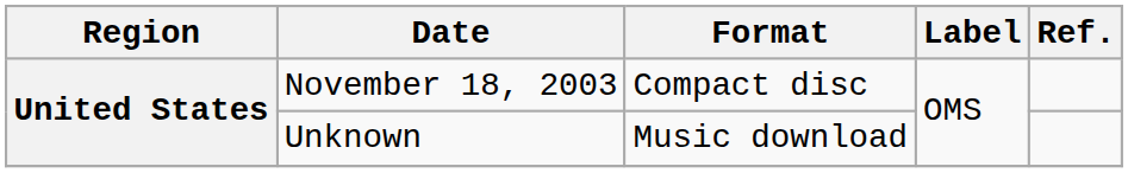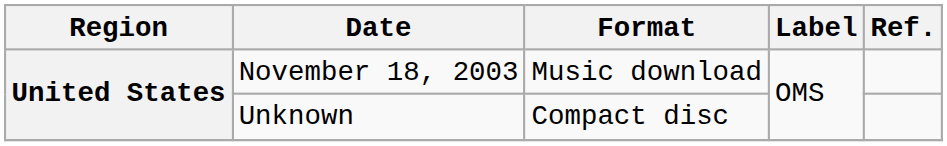 <table class="wikitable plainrowheaders">
 <tr>
 <th scope="col">Region</th>
 <th scope="col">Date</th>
 <th scope="col">Format</th>
 <th scope="col">Label</th>
 <th scope="col">Ref.</th>
 </tr>
 <tr>
 <th scope="row" rowspan="2">United States</th>
 <td>November 18, 2003</td>
-<td>Compact disc</td>
+<td>Music download</td>
 <td rowspan = "2">OMS</td>
 <td></td>
 </tr>
 <tr>
 <td>Unknown</td>
-<td>Music download</td>
+<td>Compact disc</td>
 <td></td>
 </tr>
 <tr>
 </tr>
 </table>
